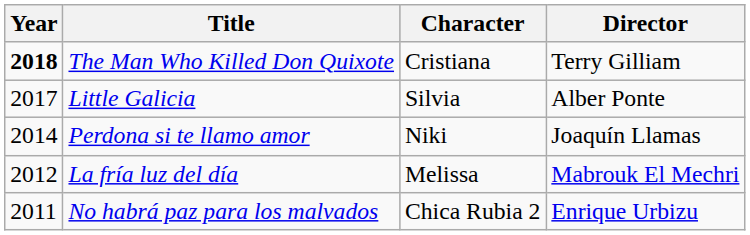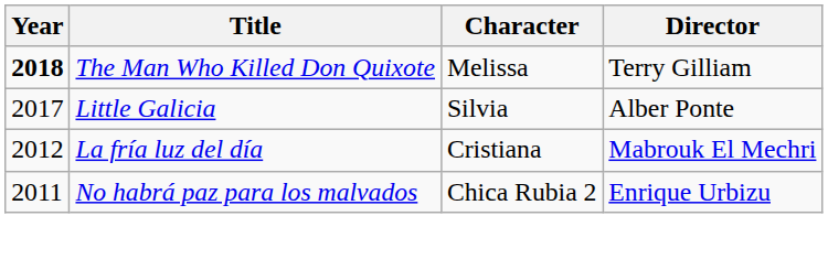 <table class="wikitable sortable">
 <tr align="center">
 <th>Year</th>
 <th>Title</th>
 <th>Character</th>
 <th>Director</th>
 </tr>
 <tr>
 <td><strong>2018</strong></td>
 <td><em><a href='#'>The Man Who Killed Don Quixote</a></em></td>
-<td>Cristiana</td>
+<td>Melissa</td>
 <td>Terry Gilliam</td>
 </tr>
 <tr>
 <td>2017</td>
 <td><em><a href='#'>Little Galicia</a></em></td>
 <td>Silvia</td>
 <td>Alber Ponte</td>
 </tr>
 <tr>
-<td>2014</td>
-<td><em><a href='#'>Perdona si te llamo amor</a></em></td>
-<td>Niki</td>
-<td>Joaquín Llamas</td>
-</tr>
-<tr>
 <td>2012</td>
 <td><em><a href='#'>La fría luz del día</a></em></td>
-<td>Melissa</td>
+<td>Cristiana</td>
 <td><a href='#'>Mabrouk El Mechri</a></td>
 </tr>
 <tr>
 <td>2011</td>
 <td><em><a href='#'>No habrá paz para los malvados</a></em></td>
 <td>Chica Rubia 2</td>
 <td><a href='#'>Enrique Urbizu</a></td>
 </tr>
 </table>
